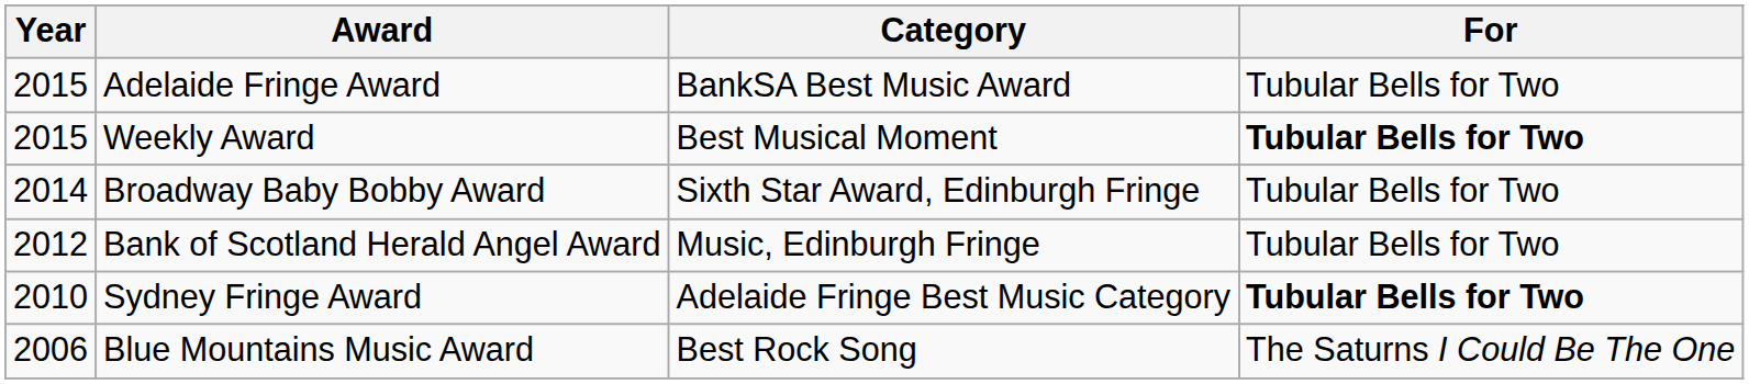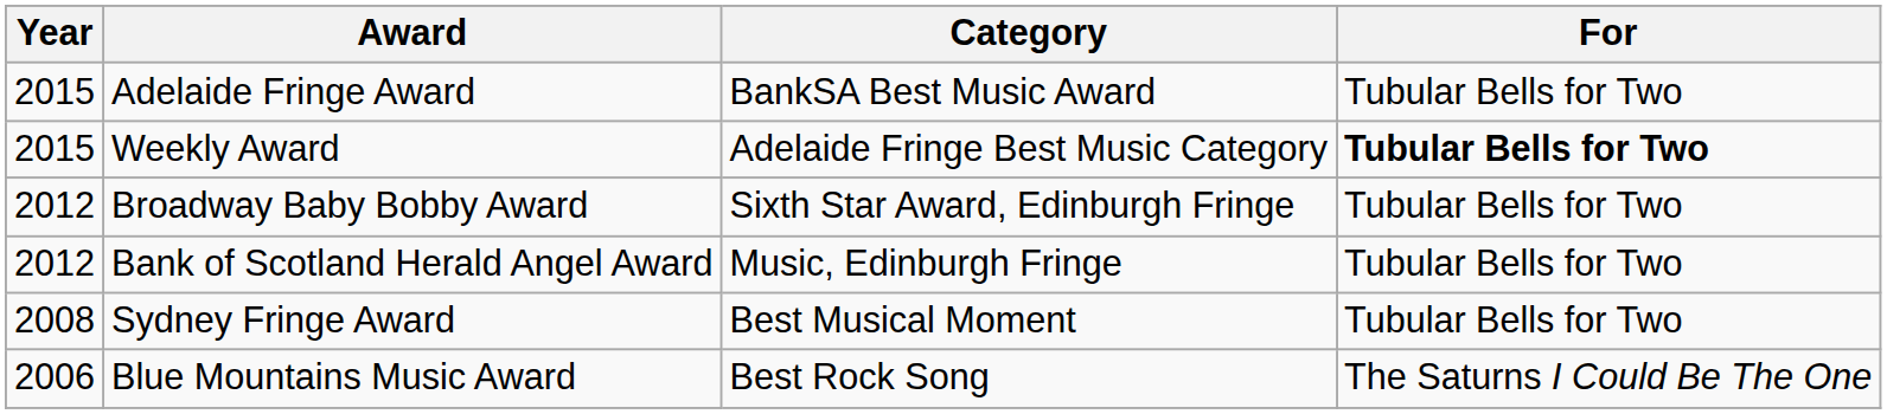 <table class="wikitable">
 <tr>
 <th>Year</th>
 <th>Award</th>
 <th>Category</th>
 <th>For</th>
 </tr>
 <tr>
 <td>2015</td>
 <td>Adelaide Fringe Award</td>
 <td>BankSA Best Music Award</td>
 <td>Tubular Bells for Two</td>
 </tr>
 <tr>
 <td>2015</td>
 <td>Weekly Award</td>
-<td>Best Musical Moment</td>
+<td>Adelaide Fringe Best Music Category</td>
 <td><strong>Tubular Bells for Two</strong></td>
 </tr>
 <tr>
-<td>2014</td>
+<td>2012</td>
 <td>Broadway Baby Bobby Award</td>
 <td>Sixth Star Award, Edinburgh Fringe</td>
 <td>Tubular Bells for Two</td>
 </tr>
 <tr>
 <td>2012</td>
 <td>Bank of Scotland Herald Angel Award</td>
 <td>Music, Edinburgh Fringe</td>
 <td>Tubular Bells for Two</td>
 </tr>
 <tr>
-<td>2010</td>
+<td>2008</td>
 <td>Sydney Fringe Award</td>
-<td>Adelaide Fringe Best Music Category</td>
-<td><strong>Tubular Bells for Two</strong></td>
+<td>Best Musical Moment</td>
+<td>Tubular Bells for Two</td>
 </tr>
 <tr>
 <td>2006</td>
 <td>Blue Mountains Music Award</td>
 <td>Best Rock Song</td>
 <td>The Saturns <em>I Could Be The One</em></td>
 </tr>
 </table>
